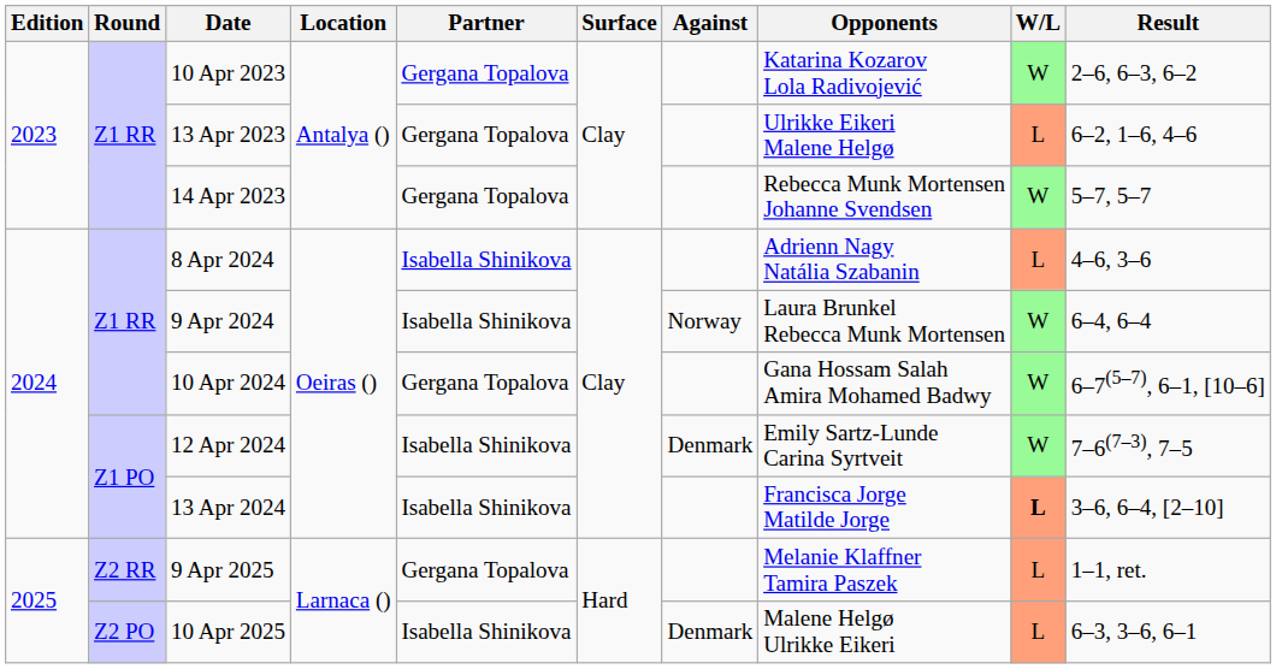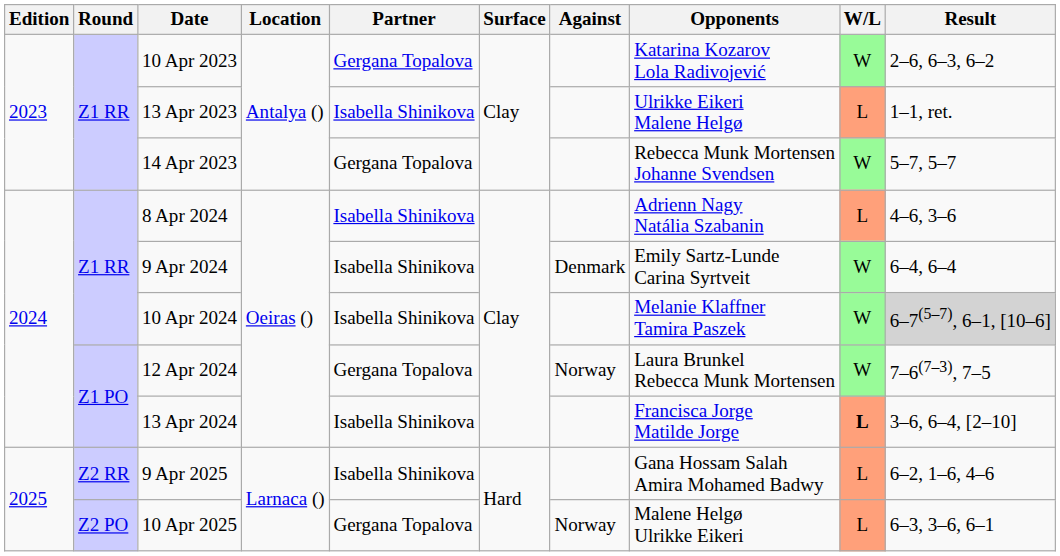 <table class="wikitable">
 <tr>
 <th>Edition</th>
 <th>Round</th>
 <th>Date</th>
 <th>Location</th>
 <th>Partner</th>
 <th>Surface</th>
 <th>Against</th>
 <th>Opponents</th>
 <th>W/L</th>
 <th>Result</th>
 </tr>
 <tr>
 <td rowspan=3><a href='#'>2023</a></td>
 <td rowspan=3 bgcolor=#ccf><a href='#'>Z1 RR</a></td>
 <td>10 Apr 2023</td>
 <td rowspan=3><a href='#'>Antalya</a> ()</td>
 <td><a href='#'>Gergana Topalova</a></td>
 <td rowspan=3>Clay</td>
 <td></td>
 <td><a href='#'>Katarina Kozarov</a> <br> <a href='#'>Lola Radivojević</a></td>
 <td bgcolor=#98FB98 align=center>W</td>
 <td>2–6, 6–3, 6–2</td>
 </tr>
 <tr>
 <td>13 Apr 2023</td>
-<td>Gergana Topalova</td>
+<td><a href='#'>Isabella Shinikova</a></td>
 <td></td>
 <td><a href='#'>Ulrikke Eikeri</a> <br> <a href='#'>Malene Helgø</a></td>
 <td bgcolor=#FFA07A align=center>L</td>
-<td>6–2, 1–6, 4–6</td>
+<td>1–1, ret.</td>
 </tr>
 <tr>
 <td>14 Apr 2023</td>
 <td>Gergana Topalova</td>
 <td></td>
 <td>Rebecca Munk Mortensen <br> <a href='#'>Johanne Svendsen</a></td>
 <td bgcolor=#98FB98 align=center>W</td>
 <td>5–7, 5–7</td>
 </tr>
 <tr>
 <td rowspan=5><a href='#'>2024</a></td>
 <td rowspan=3 bgcolor=#ccf><a href='#'>Z1 RR</a></td>
 <td>8 Apr 2024</td>
 <td rowspan=5><a href='#'>Oeiras</a> ()</td>
 <td><a href='#'>Isabella Shinikova</a></td>
 <td rowspan=5>Clay</td>
 <td></td>
 <td><a href='#'>Adrienn Nagy</a> <br> <a href='#'>Natália Szabanin</a></td>
 <td bgcolor=#FFA07A align=center>L</td>
 <td>4–6, 3–6</td>
 </tr>
 <tr>
 <td>9 Apr 2024</td>
 <td>Isabella Shinikova</td>
-<td> Norway</td>
-<td>Laura Brunkel <br> Rebecca Munk Mortensen</td>
+<td> Denmark</td>
+<td>Emily Sartz-Lunde <br> Carina Syrtveit</td>
 <td bgcolor=#98FB98 align=center>W</td>
 <td>6–4, 6–4</td>
 </tr>
 <tr>
 <td>10 Apr 2024</td>
-<td>Gergana Topalova</td>
+<td>Isabella Shinikova</td>
 <td></td>
-<td>Gana Hossam Salah <br> Amira Mohamed Badwy</td>
+<td><a href='#'>Melanie Klaffner</a> <br> <a href='#'>Tamira Paszek</a></td>
 <td bgcolor=#98FB98 align=center>W</td>
-<td>6–7<sup>(5–7)</sup>, 6–1, [10–6]</td>
+<td style="background: lightgrey;">6–7<sup>(5–7)</sup>, 6–1, [10–6]</td>
 </tr>
 <tr>
 <td rowspan=2 bgcolor=#ccf><a href='#'>Z1 PO</a></td>
 <td>12 Apr 2024</td>
-<td>Isabella Shinikova</td>
-<td> Denmark</td>
-<td>Emily Sartz-Lunde <br> Carina Syrtveit</td>
+<td>Gergana Topalova</td>
+<td> Norway</td>
+<td>Laura Brunkel <br> Rebecca Munk Mortensen</td>
 <td bgcolor=#98FB98 align=center>W</td>
 <td>7–6<sup>(7–3)</sup>, 7–5</td>
 </tr>
 <tr>
 <td>13 Apr 2024</td>
 <td>Isabella Shinikova</td>
 <td></td>
 <td><a href='#'>Francisca Jorge</a> <br> <a href='#'>Matilde Jorge</a></td>
 <td bgcolor=#FFA07A align=center><strong>L</strong></td>
 <td>3–6, 6–4, [2–10]</td>
 </tr>
 <tr>
 <td rowspan=2><a href='#'>2025</a></td>
 <td bgcolor=#ccf><a href='#'>Z2 RR</a></td>
 <td>9 Apr 2025</td>
 <td rowspan=2><a href='#'>Larnaca</a> ()</td>
-<td>Gergana Topalova</td>
+<td>Isabella Shinikova</td>
 <td rowspan=2>Hard</td>
 <td></td>
-<td><a href='#'>Melanie Klaffner</a> <br> <a href='#'>Tamira Paszek</a></td>
+<td>Gana Hossam Salah <br> Amira Mohamed Badwy</td>
 <td bgcolor=#FFA07A align=center>L</td>
-<td>1–1, ret.</td>
+<td>6–2, 1–6, 4–6</td>
 </tr>
 <tr>
 <td bgcolor=#ccf><a href='#'>Z2 PO</a></td>
 <td>10 Apr 2025</td>
-<td>Isabella Shinikova</td>
-<td> Denmark</td>
+<td>Gergana Topalova</td>
+<td> Norway</td>
 <td>Malene Helgø <br> Ulrikke Eikeri</td>
 <td bgcolor=#FFA07A align=center>L</td>
 <td>6–3, 3–6, 6–1</td>
 </tr>
 </table>
